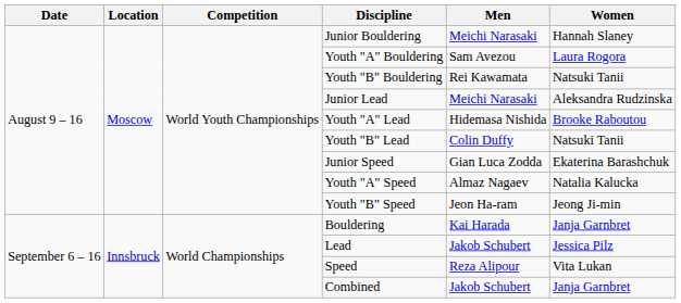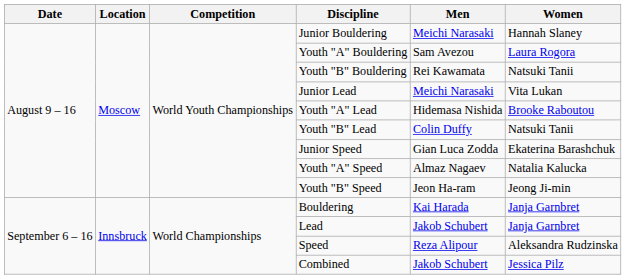 <table class="wikitable">
 <tr>
 <th>Date</th>
 <th>Location</th>
 <th>Competition</th>
 <th>Discipline</th>
 <th>Men</th>
 <th>Women</th>
 </tr>
 <tr>
 <td rowspan="9">August 9 – 16</td>
 <td rowspan="9"> <a href='#'>Moscow</a></td>
 <td rowspan="9">World Youth Championships</td>
 <td>Junior Bouldering</td>
 <td> <a href='#'>Meichi Narasaki</a></td>
 <td> Hannah Slaney</td>
 </tr>
 <tr>
 <td>Youth "A" Bouldering</td>
 <td> Sam Avezou</td>
 <td> <a href='#'>Laura Rogora</a></td>
 </tr>
 <tr>
 <td>Youth "B" Bouldering</td>
 <td> Rei Kawamata</td>
 <td> Natsuki Tanii</td>
 </tr>
 <tr>
 <td>Junior Lead</td>
 <td> <a href='#'>Meichi Narasaki</a></td>
-<td> Aleksandra Rudzinska</td>
+<td> Vita Lukan</td>
 </tr>
 <tr>
 <td>Youth "A" Lead</td>
 <td> Hidemasa Nishida</td>
 <td> <a href='#'>Brooke Raboutou</a></td>
 </tr>
 <tr>
 <td>Youth "B" Lead</td>
 <td> <a href='#'>Colin Duffy</a></td>
 <td> Natsuki Tanii</td>
 </tr>
 <tr>
 <td>Junior Speed</td>
 <td> Gian Luca Zodda</td>
 <td> Ekaterina Barashchuk</td>
 </tr>
 <tr>
 <td>Youth "A" Speed</td>
 <td> Almaz Nagaev</td>
 <td> Natalia Kalucka</td>
 </tr>
 <tr>
 <td>Youth "B" Speed</td>
 <td> Jeon Ha-ram</td>
 <td> Jeong Ji-min</td>
 </tr>
 <tr>
 <td rowspan="4">September 6 – 16</td>
 <td rowspan="4"> <a href='#'>Innsbruck</a></td>
 <td rowspan="4">World Championships</td>
 <td>Bouldering</td>
 <td> <a href='#'>Kai Harada</a></td>
 <td> <a href='#'>Janja Garnbret</a></td>
 </tr>
 <tr>
 <td>Lead</td>
 <td> <a href='#'>Jakob Schubert</a></td>
-<td> <a href='#'>Jessica Pilz</a></td>
+<td> <a href='#'>Janja Garnbret</a></td>
 </tr>
 <tr>
 <td>Speed</td>
 <td> <a href='#'>Reza Alipour</a></td>
-<td> Vita Lukan</td>
+<td> Aleksandra Rudzinska</td>
 </tr>
 <tr>
 <td>Combined</td>
 <td> <a href='#'>Jakob Schubert</a></td>
-<td> <a href='#'>Janja Garnbret</a></td>
+<td> <a href='#'>Jessica Pilz</a></td>
 </tr>
 </table>
